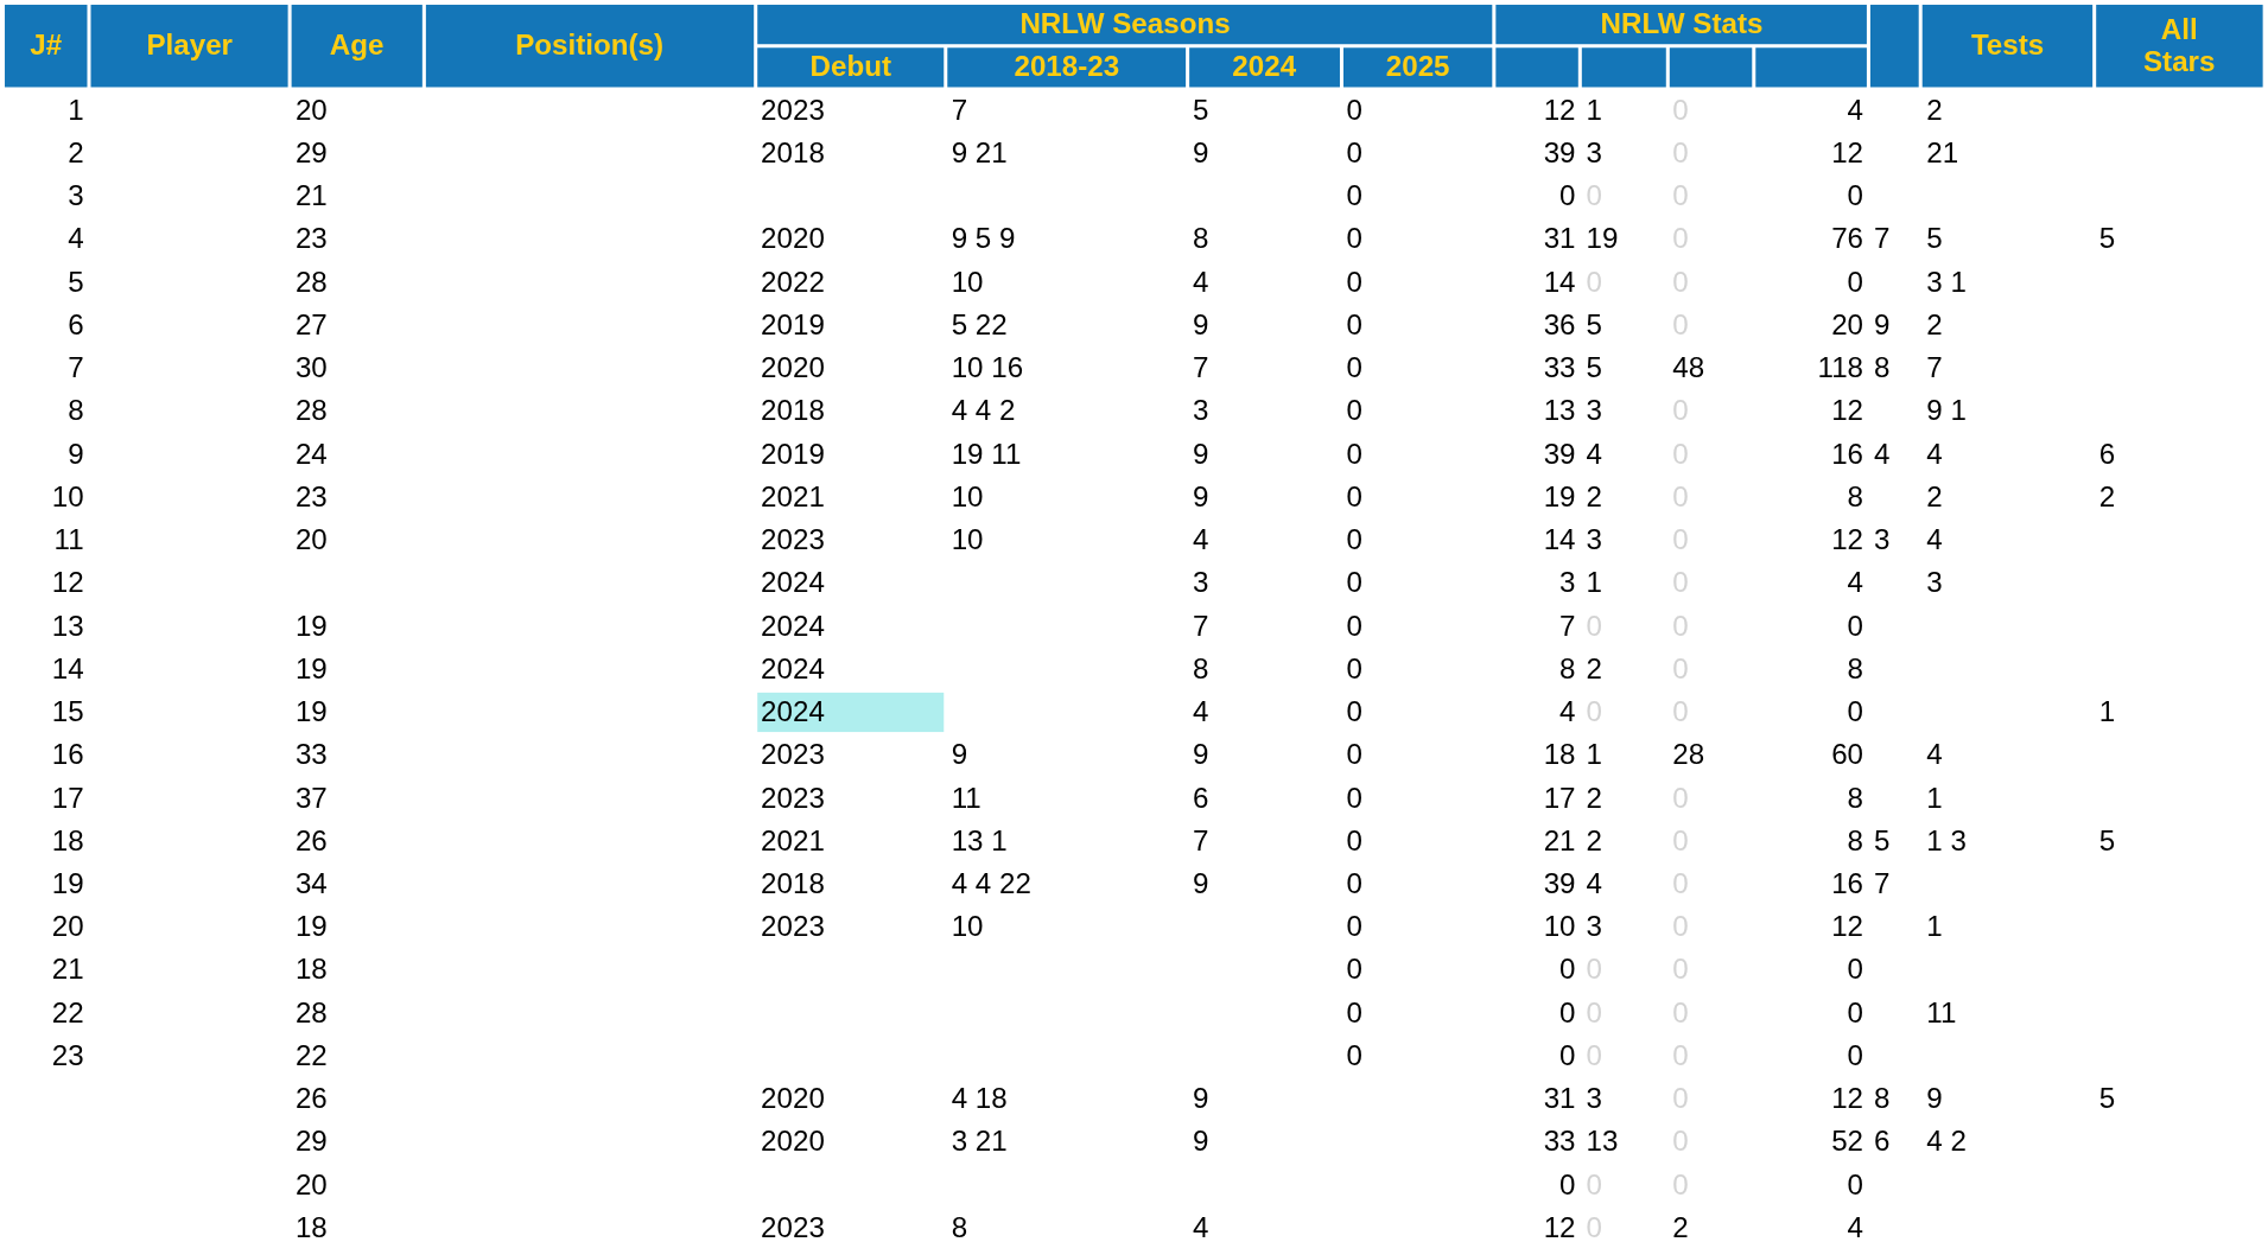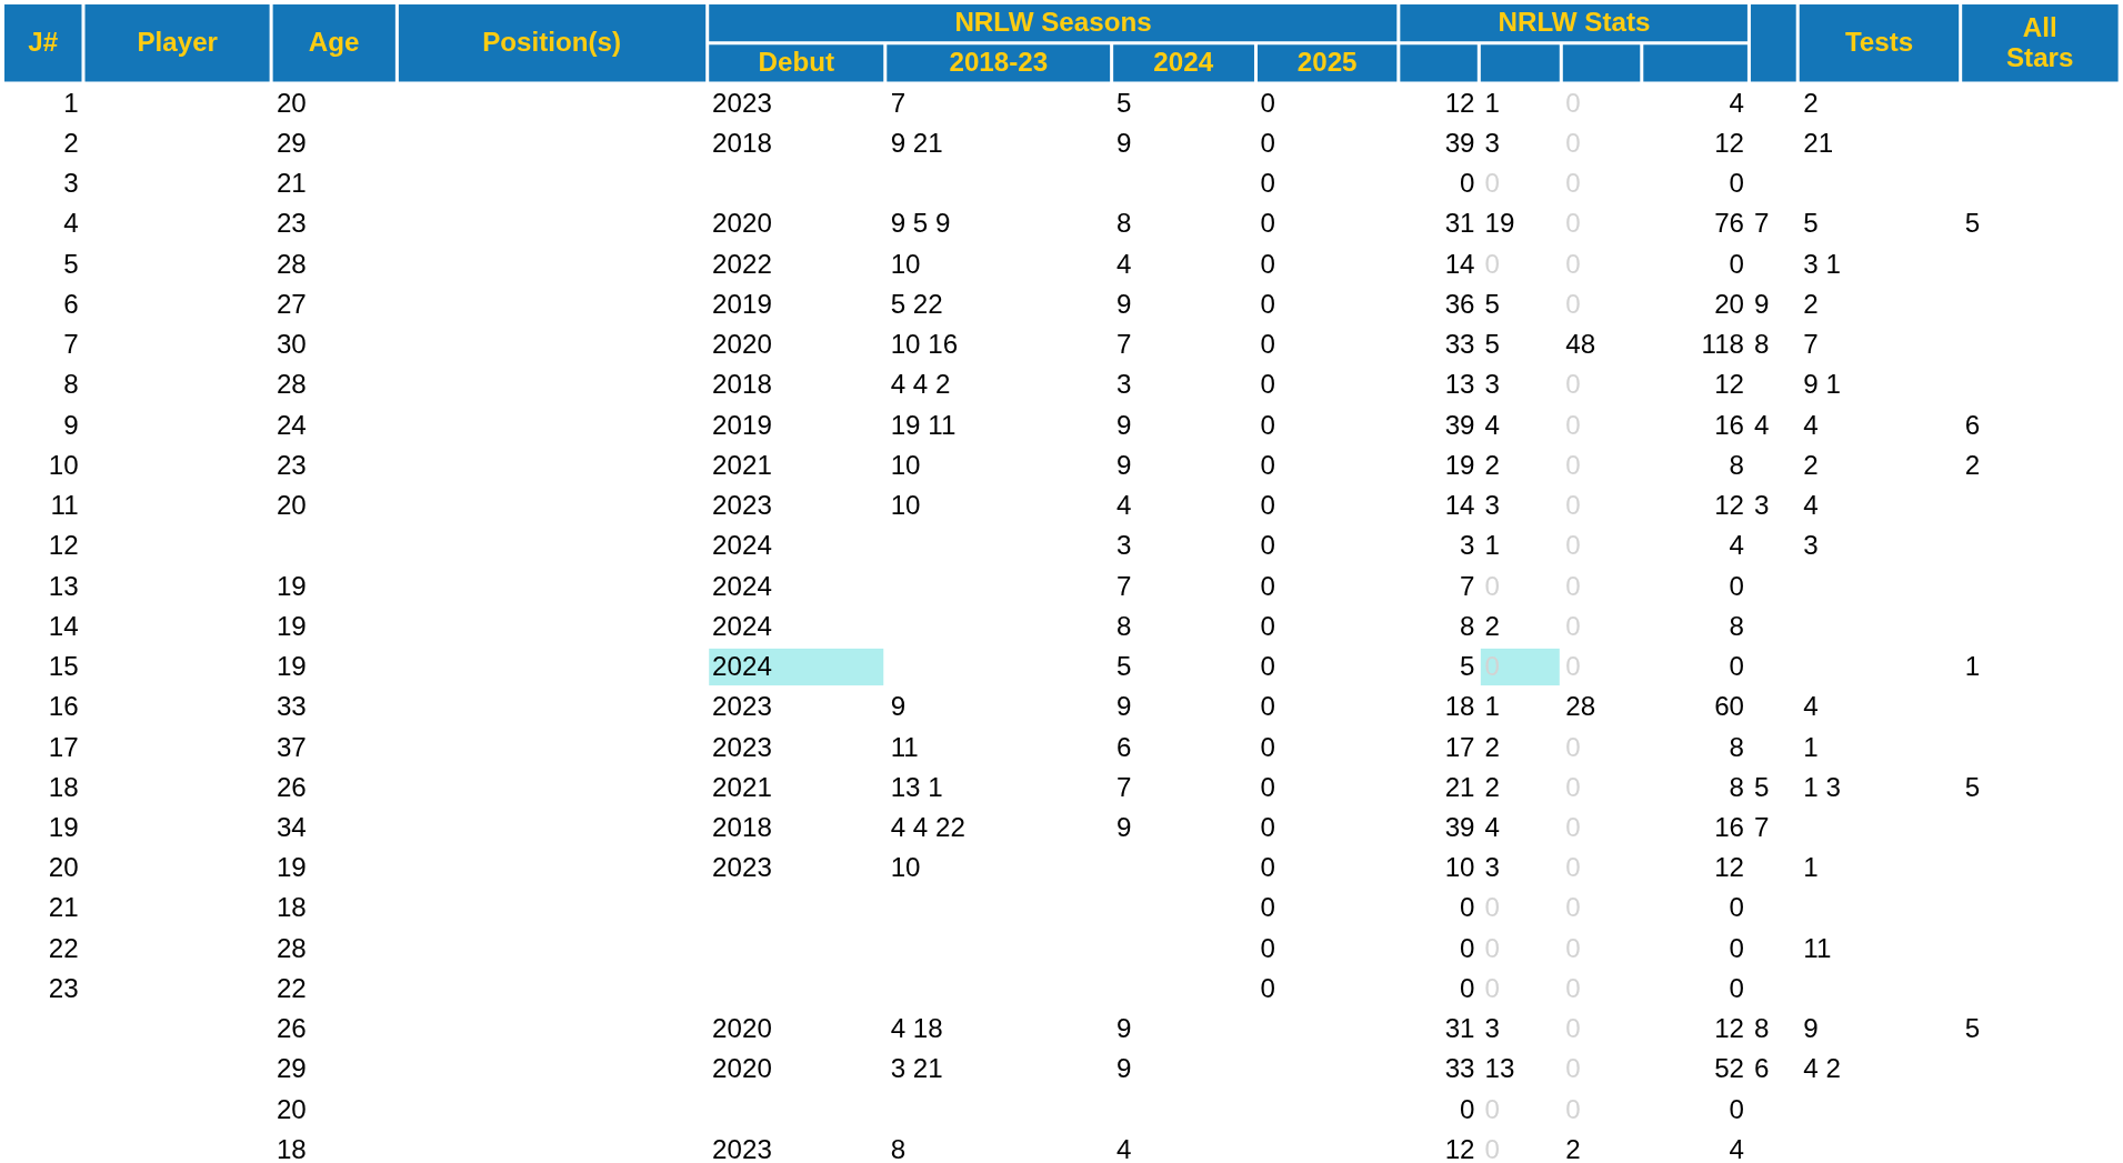 <table class="sortable" border="0" cellspacing="2" cellpadding="2" style="width:100%;" style="text-align:center;">
 <tr style="background:#1476B8; color:#FFCC11">
 <th rowspan=2>J#</th>
 <th rowspan=2>Player</th>
 <th rowspan=2>Age</th>
 <th rowspan=2>Position(s)</th>
 <th colspan=4>NRLW Seasons</th>
 <th colspan=4>NRLW Stats</th>
 <th rowspan=2 class="unsortable"></th>
 <th rowspan=2 class="unsortable">Tests</th>
 <th rowspan=2 class="unsortable">All <br> Stars</th>
 </tr>
 <tr style="background:#1476B8; color:#FFCC11">
 <th class="unsortable">Debut</th>
 <th class="unsortable">2018-23</th>
 <th class="unsortable">2024</th>
 <th class="unsortable">2025</th>
 <th></th>
 <th></th>
 <th class="unsortable"></th>
 <th></th>
 </tr>
 <tr>
 <td align=right>1</td>
 <td align=left></td>
 <td>20</td>
 <td></td>
 <td>2023</td>
 <td align=left> 7</td>
 <td align=left> 5</td>
 <td align=left> 0</td>
 <td align=right>12</td>
 <td>1</td>
 <td style="color:lightgray">0</td>
 <td align=right>4</td>
 <td></td>
 <td align=left> 2</td>
 <td></td>
 </tr>
 <tr>
 <td align=right>2</td>
 <td align=left></td>
 <td>29</td>
 <td></td>
 <td>2018</td>
 <td align=left> 9  21</td>
 <td align=left> 9</td>
 <td align=left> 0</td>
 <td align=right>39</td>
 <td>3</td>
 <td style="color:lightgray">0</td>
 <td align=right>12</td>
 <td></td>
 <td align=left> 21</td>
 <td></td>
 </tr>
 <tr>
 <td align=right>3</td>
 <td align=left></td>
 <td>21</td>
 <td></td>
 <td></td>
 <td></td>
 <td align=left> </td>
 <td align=left> 0</td>
 <td align=right>0</td>
 <td style="color:lightgray">0</td>
 <td style="color:lightgray">0</td>
 <td align=right>0</td>
 <td></td>
 <td></td>
 <td></td>
 </tr>
 <tr>
 <td align=right>4</td>
 <td align=left></td>
 <td>23</td>
 <td></td>
 <td>2020</td>
 <td align=left> 9  5  9</td>
 <td align=left> 8</td>
 <td align=left> 0</td>
 <td align=right>31</td>
 <td>19</td>
 <td style="color:lightgray">0</td>
 <td align=right>76</td>
 <td align=left> 7</td>
 <td align=left> 5</td>
 <td align=left> 5</td>
 </tr>
 <tr>
 <td align=right>5</td>
 <td align=left></td>
 <td>28</td>
 <td></td>
 <td>2022</td>
 <td align=left> 10</td>
 <td align=left> 4</td>
 <td align=left> 0</td>
 <td align=right>14</td>
 <td style="color:lightgray">0</td>
 <td style="color:lightgray">0</td>
 <td align=right>0</td>
 <td></td>
 <td align=left> 3  1</td>
 <td></td>
 </tr>
 <tr>
 <td align=right>6</td>
 <td align=left></td>
 <td>27</td>
 <td></td>
 <td>2019</td>
 <td align=left> 5  22</td>
 <td align=left> 9</td>
 <td align=left> 0</td>
 <td align=right>36</td>
 <td>5</td>
 <td style="color:lightgray">0</td>
 <td align=right>20</td>
 <td align=left> 9</td>
 <td align=left> 2</td>
 <td></td>
 </tr>
 <tr>
 <td align=right>7</td>
 <td align=left></td>
 <td>30</td>
 <td></td>
 <td>2020</td>
 <td align=left> 10  16</td>
 <td align=left> 7</td>
 <td align=left> 0</td>
 <td align=right>33</td>
 <td>5</td>
 <td>48</td>
 <td align=right>118</td>
 <td align=left> 8</td>
 <td align=left> 7</td>
 <td></td>
 </tr>
 <tr>
 <td align=right>8</td>
 <td align=left></td>
 <td>28</td>
 <td></td>
 <td>2018</td>
 <td align=left> 4  4  2</td>
 <td align=left> 3</td>
 <td align=left> 0</td>
 <td align=right>13</td>
 <td>3</td>
 <td style="color:lightgray">0</td>
 <td align=right>12</td>
 <td></td>
 <td align=left> 9  1</td>
 <td></td>
 </tr>
 <tr>
 <td align=right>9</td>
 <td align=left></td>
 <td>24</td>
 <td></td>
 <td>2019</td>
 <td align=left> 19  11</td>
 <td align=left> 9</td>
 <td align=left> 0</td>
 <td align=right>39</td>
 <td>4</td>
 <td style="color:lightgray">0</td>
 <td align=right>16</td>
 <td align=left> 4</td>
 <td align=left> 4</td>
 <td align=left> 6</td>
 </tr>
 <tr>
 <td align=right>10</td>
 <td align=left></td>
 <td>23</td>
 <td></td>
 <td>2021</td>
 <td align=left> 10</td>
 <td align=left> 9</td>
 <td align=left> 0</td>
 <td align=right>19</td>
 <td>2</td>
 <td style="color:lightgray">0</td>
 <td align=right>8</td>
 <td></td>
 <td align=left> 2</td>
 <td align=left> 2</td>
 </tr>
 <tr>
 <td align=right>11</td>
 <td align=left></td>
 <td>20</td>
 <td></td>
 <td>2023</td>
 <td align=left> 10</td>
 <td align=left> 4</td>
 <td align=left> 0</td>
 <td align=right>14</td>
 <td>3</td>
 <td style="color:lightgray">0</td>
 <td align=right>12</td>
 <td align=left> 3</td>
 <td align=left> 4</td>
 <td></td>
 </tr>
 <tr>
 <td align=right>12</td>
 <td align=left></td>
 <td></td>
 <td></td>
 <td>2024</td>
 <td></td>
 <td align=left> 3</td>
 <td align=left> 0</td>
 <td align=right>3</td>
 <td>1</td>
 <td style="color:lightgray">0</td>
 <td align=right>4</td>
 <td></td>
 <td align=left> 3</td>
 <td></td>
 </tr>
 <tr>
 <td align=right>13</td>
 <td align=left></td>
 <td>19</td>
 <td></td>
 <td>2024</td>
 <td></td>
 <td align=left> 7</td>
 <td align=left> 0</td>
 <td align=right>7</td>
 <td style="color:lightgray">0</td>
 <td style="color:lightgray">0</td>
 <td align=right>0</td>
 <td></td>
 <td></td>
 <td></td>
 </tr>
 <tr>
 <td align=right>14</td>
 <td align=left></td>
 <td>19</td>
 <td></td>
 <td>2024</td>
 <td></td>
 <td align=left> 8</td>
 <td align=left> 0</td>
 <td align=right>8</td>
 <td>2</td>
 <td style="color:lightgray">0</td>
 <td align=right>8</td>
 <td></td>
 <td></td>
 <td></td>
 </tr>
 <tr>
 <td align=right>15</td>
 <td align=left></td>
 <td>19</td>
 <td></td>
 <td style="background: paleturquoise;">2024</td>
 <td></td>
-<td align=left> 4</td>
+<td align=left> 5</td>
 <td align=left> 0</td>
-<td align=right>4</td>
-<td style="color:lightgray">0</td>
+<td align=right>5</td>
+<td style="background: paleturquoise; color:lightgray">0</td>
 <td style="color:lightgray">0</td>
 <td align=right>0</td>
 <td></td>
 <td></td>
 <td align=left> 1</td>
 </tr>
 <tr>
 <td align=right>16</td>
 <td align=left></td>
 <td>33</td>
 <td></td>
 <td>2023</td>
 <td align=left> 9</td>
 <td align=left> 9</td>
 <td align=left> 0</td>
 <td align=right>18</td>
 <td>1</td>
 <td>28</td>
 <td align=right>60</td>
 <td></td>
 <td align=left> 4</td>
 <td></td>
 </tr>
 <tr>
 <td align=right>17</td>
 <td align=left></td>
 <td>37</td>
 <td></td>
 <td>2023</td>
 <td align=left> 11</td>
 <td align=left> 6</td>
 <td align=left> 0</td>
 <td align=right>17</td>
 <td>2</td>
 <td style="color:lightgray">0</td>
 <td align=right>8</td>
 <td></td>
 <td align=left> 1</td>
 <td></td>
 </tr>
 <tr>
 <td align=right>18</td>
 <td align=left></td>
 <td>26</td>
 <td></td>
 <td>2021</td>
 <td align=left> 13  1</td>
 <td align=left> 7</td>
 <td align=left> 0</td>
 <td align=right>21</td>
 <td>2</td>
 <td style="color:lightgray">0</td>
 <td align=right>8</td>
 <td align=left> 5</td>
 <td align=left> 1  3</td>
 <td align=left> 5</td>
 </tr>
 <tr>
 <td align=right>19</td>
 <td align=left></td>
 <td>34</td>
 <td></td>
 <td>2018</td>
 <td align=left> 4  4  22</td>
 <td align=left> 9</td>
 <td align=left> 0</td>
 <td align=right>39</td>
 <td>4</td>
 <td style="color:lightgray">0</td>
 <td align=right>16</td>
 <td align=left> 7</td>
 <td></td>
 <td></td>
 </tr>
 <tr>
 <td align=right>20</td>
 <td align=left></td>
 <td>19</td>
 <td></td>
 <td>2023</td>
 <td align=left> 10</td>
 <td align=left> </td>
 <td align=left> 0</td>
 <td align=right>10</td>
 <td>3</td>
 <td style="color:lightgray">0</td>
 <td align=right>12</td>
 <td></td>
 <td align=left> 1</td>
 <td></td>
 </tr>
 <tr>
 <td align=right>21</td>
 <td align=left></td>
 <td>18</td>
 <td></td>
 <td></td>
 <td></td>
 <td align=left> </td>
 <td align=left> 0</td>
 <td align=right>0</td>
 <td style="color:lightgray">0</td>
 <td style="color:lightgray">0</td>
 <td align=right>0</td>
 <td></td>
 <td></td>
 <td></td>
 </tr>
 <tr>
 <td align=right>22</td>
 <td align=left></td>
 <td>28</td>
 <td></td>
 <td></td>
 <td></td>
 <td></td>
 <td align=left> 0</td>
 <td align=right>0</td>
 <td style="color:lightgray">0</td>
 <td style="color:lightgray">0</td>
 <td align=right>0</td>
 <td></td>
 <td align=left> 11</td>
 <td></td>
 </tr>
 <tr>
 <td align=right>23</td>
 <td align=left></td>
 <td>22</td>
 <td></td>
 <td></td>
 <td></td>
 <td></td>
 <td align=left> 0</td>
 <td align=right>0</td>
 <td style="color:lightgray">0</td>
 <td style="color:lightgray">0</td>
 <td align=right>0</td>
 <td></td>
 <td></td>
 <td></td>
 </tr>
 <tr>
 <td align=right></td>
 <td align=left></td>
 <td>26</td>
 <td></td>
 <td>2020</td>
 <td align=left> 4  18</td>
 <td align=left> 9</td>
 <td></td>
 <td align=right>31</td>
 <td>3</td>
 <td style="color:lightgray">0</td>
 <td align=right>12</td>
 <td align=left> 8</td>
 <td align=left> 9</td>
 <td align=left> 5</td>
 </tr>
 <tr>
 <td align=right></td>
 <td align=left></td>
 <td>29</td>
 <td></td>
 <td>2020</td>
 <td align=left> 3  21</td>
 <td align=left> 9</td>
 <td></td>
 <td align=right>33</td>
 <td>13</td>
 <td style="color:lightgray">0</td>
 <td align=right>52</td>
 <td align=left> 6</td>
 <td align=left> 4  2</td>
 <td></td>
 </tr>
 <tr>
 <td align=right></td>
 <td align=left></td>
 <td>20</td>
 <td></td>
 <td></td>
 <td></td>
 <td align=left> </td>
 <td></td>
 <td align=right>0</td>
 <td style="color:lightgray">0</td>
 <td style="color:lightgray">0</td>
 <td align=right>0</td>
 <td></td>
 <td></td>
 <td></td>
 </tr>
 <tr>
 <td align=right></td>
 <td align=left></td>
 <td>18</td>
 <td></td>
 <td>2023</td>
 <td align=left> 8</td>
 <td align=left> 4</td>
 <td align=left> </td>
 <td align=right>12</td>
 <td style="color:lightgray">0</td>
 <td>2</td>
 <td align=right>4</td>
 <td></td>
 <td></td>
 <td></td>
 </tr>
 </table>
